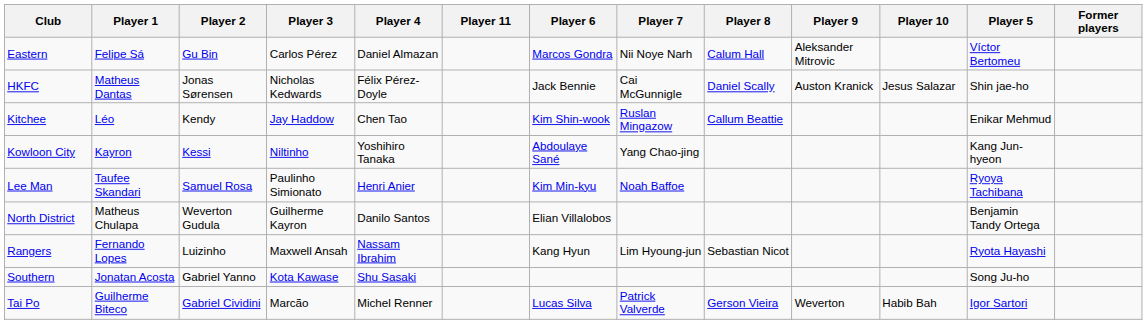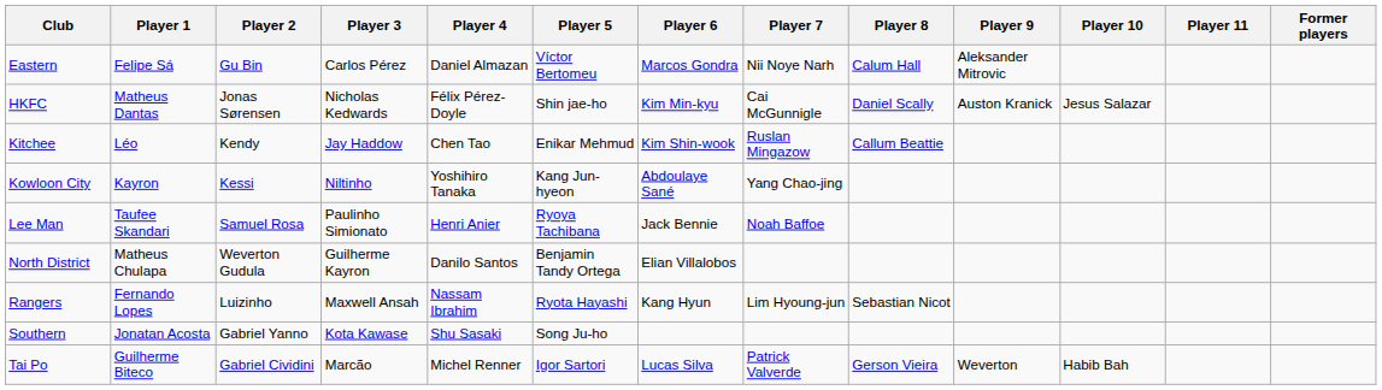 <table class="wikitable" style="font-size:100%; font-size:80%;">
 <tr>
 <th style="width:6%">Club</th>
 <th style="width:6%">Player 1</th>
 <th style="width:6%">Player 2</th>
 <th style="width:6%">Player 3</th>
 <th style="width:6%">Player 4</th>
-<th style="width:6%">Player 11</th>
+<th style="width:6%">Player 5</th>
 <th style="width:6%">Player 6</th>
 <th style="width:6%">Player 7</th>
 <th style="width:6%">Player 8</th>
 <th style="width:6%">Player 9</th>
 <th style="width:6%">Player 10</th>
-<th style="width:6%">Player 5</th>
+<th style="width:6%">Player 11</th>
 <th style="width:6%">Former players</th>
 </tr>
 <tr>
 <td><a href='#'>Eastern</a></td>
 <td> <a href='#'>Felipe Sá</a></td>
 <td> <a href='#'>Gu Bin</a></td>
 <td> Carlos Pérez</td>
 <td> Daniel Almazan</td>
-<td></td>
+<td> <a href='#'>Víctor Bertomeu</a></td>
 <td> <a href='#'>Marcos Gondra</a></td>
 <td> Nii Noye Narh</td>
 <td> <a href='#'>Calum Hall</a></td>
 <td> Aleksander Mitrovic</td>
 <td></td>
-<td> <a href='#'>Víctor Bertomeu</a></td>
+<td></td>
 <td></td>
 </tr>
 <tr>
 <td><a href='#'>HKFC</a></td>
 <td> <a href='#'>Matheus Dantas</a></td>
 <td> Jonas Sørensen</td>
 <td> Nicholas Kedwards</td>
 <td> Félix Pérez-Doyle</td>
-<td></td>
-<td> Jack Bennie</td>
+<td> Shin jae-ho</td>
+<td> <a href='#'>Kim Min-kyu</a></td>
 <td> Cai McGunnigle</td>
 <td> <a href='#'>Daniel Scally</a></td>
 <td> Auston Kranick</td>
 <td> Jesus Salazar</td>
-<td> Shin jae-ho</td>
+<td></td>
 <td></td>
 </tr>
 <tr>
 <td><a href='#'>Kitchee</a></td>
 <td> <a href='#'>Léo</a></td>
 <td> Kendy</td>
 <td> <a href='#'>Jay Haddow</a></td>
 <td> Chen Tao</td>
-<td></td>
+<td> Enikar Mehmud</td>
 <td> <a href='#'>Kim Shin-wook</a></td>
 <td> <a href='#'>Ruslan Mingazow</a></td>
 <td> <a href='#'>Callum Beattie</a></td>
 <td></td>
 <td></td>
-<td> Enikar Mehmud</td>
+<td></td>
 <td></td>
 </tr>
 <tr>
 <td><a href='#'>Kowloon City</a></td>
 <td> <a href='#'>Kayron</a></td>
 <td> <a href='#'>Kessi</a></td>
 <td> <a href='#'>Niltinho</a></td>
 <td> Yoshihiro Tanaka</td>
-<td></td>
+<td> Kang Jun-hyeon</td>
 <td> <a href='#'>Abdoulaye Sané</a></td>
 <td> Yang Chao-jing</td>
 <td></td>
 <td></td>
 <td></td>
-<td> Kang Jun-hyeon</td>
+<td></td>
 <td></td>
 </tr>
 <tr>
 <td><a href='#'>Lee Man</a></td>
 <td> <a href='#'>Taufee Skandari</a></td>
 <td> <a href='#'>Samuel Rosa</a></td>
 <td> Paulinho Simionato</td>
 <td> <a href='#'>Henri Anier</a></td>
-<td></td>
-<td> <a href='#'>Kim Min-kyu</a></td>
+<td> <a href='#'>Ryoya Tachibana</a></td>
+<td> Jack Bennie</td>
 <td> <a href='#'>Noah Baffoe</a></td>
 <td></td>
 <td></td>
 <td></td>
-<td> <a href='#'>Ryoya Tachibana</a></td>
+<td></td>
 <td></td>
 </tr>
 <tr>
 <td><a href='#'>North District</a></td>
 <td> Matheus Chulapa</td>
 <td> Weverton Gudula</td>
 <td> Guilherme Kayron</td>
 <td> Danilo Santos</td>
-<td></td>
+<td> Benjamin Tandy Ortega</td>
 <td> Elian Villalobos</td>
 <td></td>
 <td></td>
 <td></td>
 <td></td>
-<td> Benjamin Tandy Ortega</td>
+<td></td>
 <td></td>
 </tr>
 <tr>
 <td><a href='#'>Rangers</a></td>
 <td> <a href='#'>Fernando Lopes</a></td>
 <td> Luizinho</td>
 <td> Maxwell Ansah</td>
 <td> <a href='#'>Nassam Ibrahim</a></td>
-<td></td>
+<td> <a href='#'>Ryota Hayashi</a></td>
 <td> Kang Hyun</td>
 <td> Lim Hyoung-jun</td>
 <td> Sebastian Nicot</td>
 <td></td>
 <td></td>
-<td> <a href='#'>Ryota Hayashi</a></td>
+<td></td>
 <td></td>
 </tr>
 <tr>
 <td><a href='#'>Southern</a></td>
 <td> <a href='#'>Jonatan Acosta</a></td>
 <td> Gabriel Yanno</td>
 <td> <a href='#'>Kota Kawase</a></td>
 <td> <a href='#'>Shu Sasaki</a></td>
+<td> Song Ju-ho</td>
 <td></td>
 <td></td>
 <td></td>
 <td></td>
 <td></td>
 <td></td>
-<td> Song Ju-ho</td>
 <td></td>
 </tr>
 <tr>
 <td><a href='#'>Tai Po</a></td>
 <td> <a href='#'>Guilherme Biteco</a></td>
 <td> <a href='#'>Gabriel Cividini</a></td>
 <td> Marcão</td>
 <td> Michel Renner</td>
-<td></td>
+<td> <a href='#'>Igor Sartori</a></td>
 <td> <a href='#'>Lucas Silva</a></td>
 <td> <a href='#'>Patrick Valverde</a></td>
 <td> <a href='#'>Gerson Vieira</a></td>
 <td> Weverton</td>
 <td> Habib Bah</td>
-<td> <a href='#'>Igor Sartori</a></td>
+<td></td>
 <td></td>
 </tr>
 </table>
